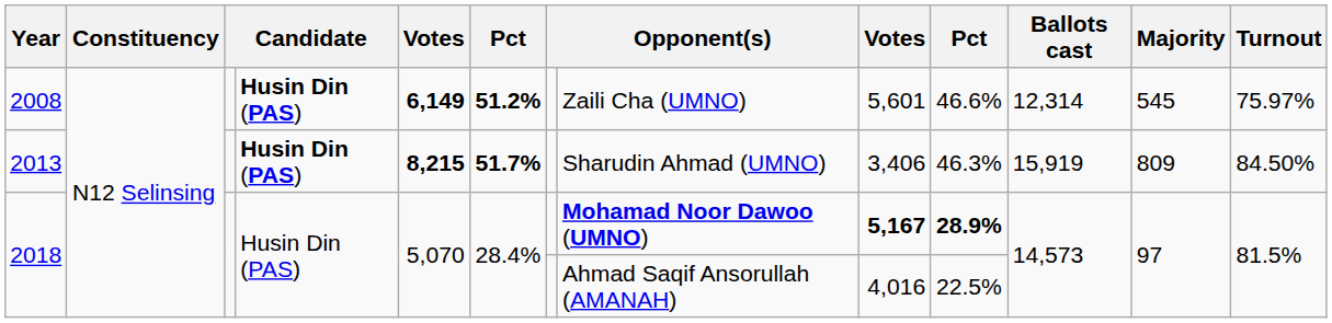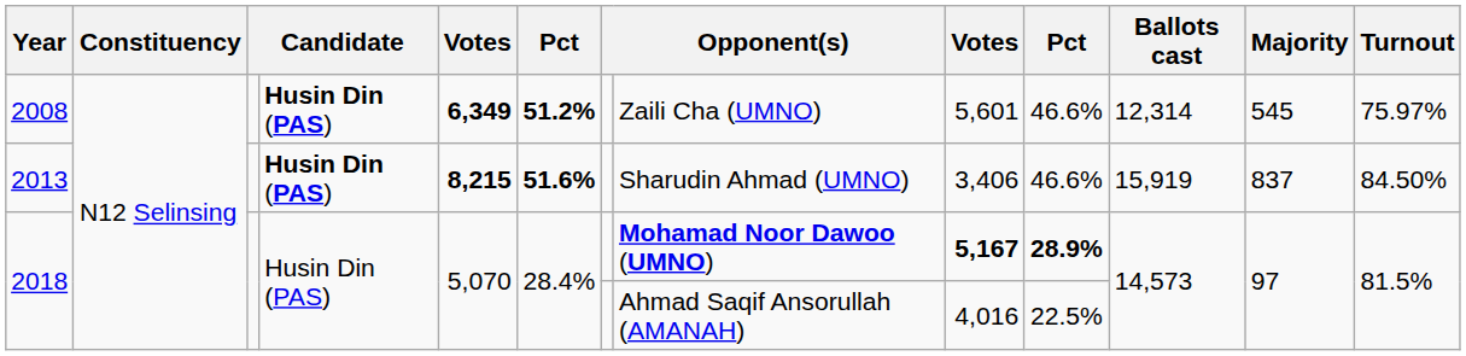 <table class="wikitable" style="margin:0.5em ; font-size:95%">
 <tr>
 <th>Year</th>
 <th>Constituency</th>
 <th colspan=2>Candidate</th>
 <th>Votes</th>
 <th>Pct</th>
 <th colspan=2>Opponent(s)</th>
 <th>Votes</th>
 <th>Pct</th>
 <th>Ballots cast</th>
 <th>Majority</th>
 <th>Turnout</th>
 </tr>
 <tr>
 <td><a href='#'>2008</a></td>
 <td rowspan=4>N12 <a href='#'>Selinsing</a></td>
 <td></td>
 <td><strong>Husin Din</strong> (<a href='#'><strong>PAS</strong></a>)</td>
-<td align="right"><strong>6,149</strong></td>
+<td align="right"><strong>6,349</strong></td>
 <td><strong>51.2%</strong></td>
 <td></td>
 <td>Zaili Cha (<a href='#'>UMNO</a>)</td>
 <td align="right">5,601</td>
 <td>46.6%</td>
 <td>12,314</td>
 <td>545</td>
 <td>75.97%</td>
 </tr>
 <tr>
 <td><a href='#'>2013</a></td>
 <td></td>
 <td><strong>Husin Din</strong> (<a href='#'><strong>PAS</strong></a>)</td>
 <td align="right"><strong>8,215</strong></td>
-<td><strong>51.7%</strong></td>
+<td><strong>51.6%</strong></td>
 <td></td>
 <td>Sharudin Ahmad (<a href='#'>UMNO</a>)</td>
 <td align="right">3,406</td>
-<td>46.3%</td>
+<td>46.6%</td>
 <td>15,919</td>
-<td>809</td>
+<td>837</td>
 <td>84.50%</td>
 </tr>
 <tr>
 <td rowspan=2><a href='#'>2018</a></td>
 <td rowspan=2 ></td>
 <td rowspan=2>Husin Din (<a href='#'>PAS</a>)</td>
 <td rowspan=2 align="right">5,070</td>
 <td rowspan=2>28.4%</td>
 <td></td>
 <td><strong><a href='#'>Mohamad Noor Dawoo</a></strong> (<a href='#'><strong>UMNO</strong></a>)</td>
 <td align="right"><strong>5,167</strong></td>
 <td><strong>28.9%</strong></td>
 <td rowspan=2>14,573</td>
 <td rowspan=2>97</td>
 <td rowspan=2>81.5%</td>
 </tr>
 <tr>
 <td></td>
 <td>Ahmad Saqif Ansorullah (<a href='#'>AMANAH</a>)</td>
 <td align="right">4,016</td>
 <td>22.5%</td>
 </tr>
 </table>
